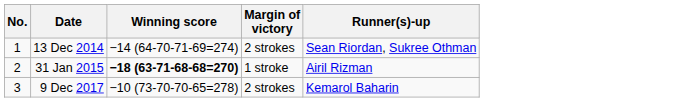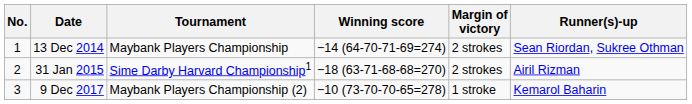 <table class="wikitable" style="font-size:95%;">
 <tr>
 <th>No.</th>
 <th>Date</th>
+<th>Tournament</th>
 <th>Winning score</th>
 <th>Margin of<br>victory</th>
 <th>Runner(s)-up</th>
 </tr>
 <tr>
 <td align=center>1</td>
 <td align=right>13 Dec <a href='#'>2014</a></td>
+<td>Maybank Players Championship</td>
 <td>−14 (64-70-71-69=274)</td>
 <td>2 strokes</td>
 <td> <a href='#'>Sean Riordan</a>,  <a href='#'>Sukree Othman</a></td>
 </tr>
 <tr>
 <td align=center>2</td>
 <td align=right>31 Jan <a href='#'>2015</a></td>
-<td><strong>−18 (63-71-68-68=270)</strong></td>
-<td>1 stroke</td>
+<td><a href='#'>Sime Darby Harvard Championship</a><sup>1</sup></td>
+<td>−18 (63-71-68-68=270)</td>
+<td>2 strokes</td>
 <td> <a href='#'>Airil Rizman</a></td>
 </tr>
 <tr>
 <td align=center>3</td>
 <td align=right>9 Dec <a href='#'>2017</a></td>
+<td>Maybank Players Championship (2)</td>
 <td>−10 (73-70-70-65=278)</td>
-<td>2 strokes</td>
+<td>1 stroke</td>
 <td> <a href='#'>Kemarol Baharin</a></td>
 </tr>
 </table>
